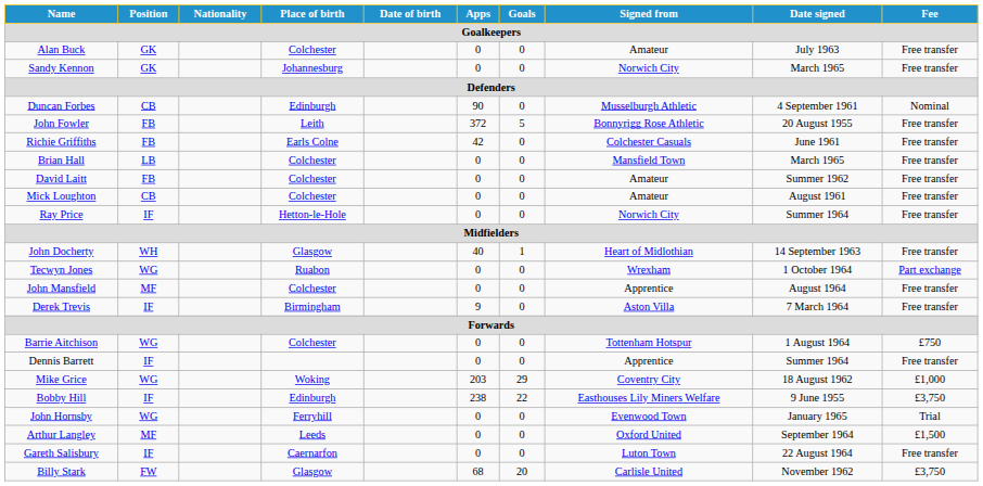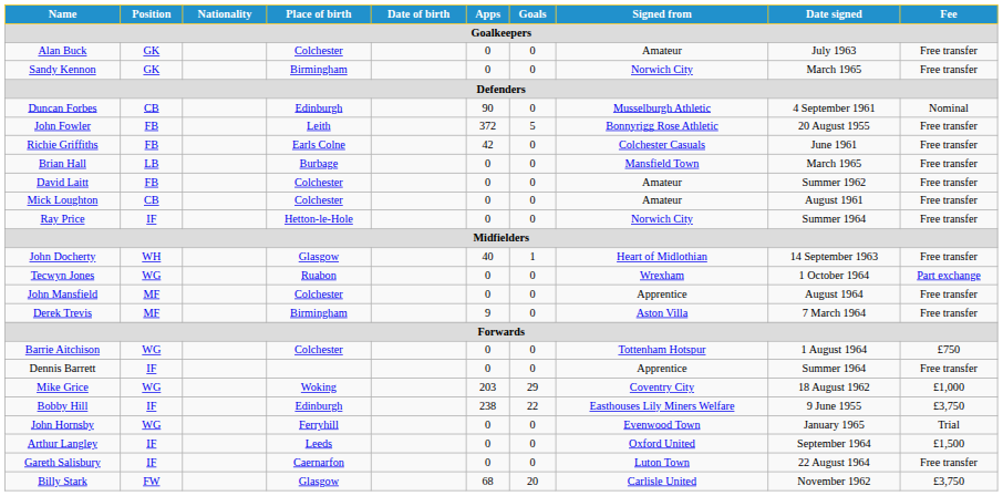 <table class="wikitable" style="text-align:center; font-size:90%; width:100%;">
 <tr>
 <th style="background:#2191CC; color:white; border:1px solid #F7C408; text-align:center;">Name</th>
 <th style="background:#2191CC; color:white; border:1px solid #F7C408; text-align:center;">Position</th>
 <th style="background:#2191CC; color:white; border:1px solid #F7C408; text-align:center;">Nationality</th>
 <th style="background:#2191CC; color:white; border:1px solid #F7C408; text-align:center;">Place of birth</th>
 <th style="background:#2191CC; color:white; border:1px solid #F7C408; text-align:center;">Date of birth</th>
 <th style="background:#2191CC; color:white; border:1px solid #F7C408; text-align:center;">Apps</th>
 <th style="background:#2191CC; color:white; border:1px solid #F7C408; text-align:center;">Goals</th>
 <th style="background:#2191CC; color:white; border:1px solid #F7C408; text-align:center;">Signed from</th>
 <th style="background:#2191CC; color:white; border:1px solid #F7C408; text-align:center;">Date signed</th>
 <th style="background:#2191CC; color:white; border:1px solid #F7C408; text-align:center;">Fee</th>
 </tr>
 <tr>
 <th colspan="12" style="background:#dcdcdc; text-align:center;">Goalkeepers</th>
 </tr>
 <tr>
 <td><a href='#'>Alan Buck</a></td>
 <td><a href='#'>GK</a></td>
 <td></td>
 <td><a href='#'>Colchester</a></td>
 <td></td>
 <td>0</td>
 <td>0</td>
 <td>Amateur</td>
 <td>July 1963</td>
 <td>Free transfer</td>
 </tr>
 <tr>
 <td><a href='#'>Sandy Kennon</a></td>
 <td><a href='#'>GK</a></td>
 <td></td>
-<td><a href='#'>Johannesburg</a></td>
+<td><a href='#'>Birmingham</a></td>
 <td></td>
 <td>0</td>
 <td>0</td>
 <td> <a href='#'>Norwich City</a></td>
 <td>March 1965</td>
 <td>Free transfer</td>
 </tr>
 <tr>
 <th colspan="12" style="background:#dcdcdc; text-align:center;">Defenders</th>
 </tr>
 <tr>
 <td><a href='#'>Duncan Forbes</a></td>
 <td><a href='#'>CB</a></td>
 <td></td>
 <td><a href='#'>Edinburgh</a></td>
 <td></td>
 <td>90</td>
 <td>0</td>
 <td> <a href='#'>Musselburgh Athletic</a></td>
 <td>4 September 1961</td>
 <td>Nominal</td>
 </tr>
 <tr>
 <td><a href='#'>John Fowler</a></td>
 <td><a href='#'>FB</a></td>
 <td></td>
 <td><a href='#'>Leith</a></td>
 <td></td>
 <td>372</td>
 <td>5</td>
 <td> <a href='#'>Bonnyrigg Rose Athletic</a></td>
 <td>20 August 1955</td>
 <td>Free transfer</td>
 </tr>
 <tr>
 <td><a href='#'>Richie Griffiths</a></td>
 <td><a href='#'>FB</a></td>
 <td></td>
 <td><a href='#'>Earls Colne</a></td>
 <td></td>
 <td>42</td>
 <td>0</td>
 <td> <a href='#'>Colchester Casuals</a></td>
 <td>June 1961</td>
 <td>Free transfer</td>
 </tr>
 <tr>
 <td><a href='#'>Brian Hall</a></td>
 <td><a href='#'>LB</a></td>
 <td></td>
-<td><a href='#'>Colchester</a></td>
+<td><a href='#'>Burbage</a></td>
 <td></td>
 <td>0</td>
 <td>0</td>
 <td> <a href='#'>Mansfield Town</a></td>
 <td>March 1965</td>
 <td>Free transfer</td>
 </tr>
 <tr>
 <td><a href='#'>David Laitt</a></td>
 <td><a href='#'>FB</a></td>
 <td></td>
 <td><a href='#'>Colchester</a></td>
 <td></td>
 <td>0</td>
 <td>0</td>
 <td>Amateur</td>
 <td>Summer 1962</td>
 <td>Free transfer</td>
 </tr>
 <tr>
 <td><a href='#'>Mick Loughton</a></td>
 <td><a href='#'>CB</a></td>
 <td></td>
 <td><a href='#'>Colchester</a></td>
 <td></td>
 <td>0</td>
 <td>0</td>
 <td>Amateur</td>
 <td>August 1961</td>
 <td>Free transfer</td>
 </tr>
 <tr>
 <td><a href='#'>Ray Price</a></td>
 <td><a href='#'>IF</a></td>
 <td></td>
 <td><a href='#'>Hetton-le-Hole</a></td>
 <td></td>
 <td>0</td>
 <td>0</td>
 <td> <a href='#'>Norwich City</a></td>
 <td>Summer 1964</td>
 <td>Free transfer</td>
 </tr>
 <tr>
 <th colspan="12" style="background:#dcdcdc; text-align:center;">Midfielders</th>
 </tr>
 <tr>
 <td><a href='#'>John Docherty</a></td>
 <td><a href='#'>WH</a></td>
 <td></td>
 <td><a href='#'>Glasgow</a></td>
 <td></td>
 <td>40</td>
 <td>1</td>
 <td> <a href='#'>Heart of Midlothian</a></td>
 <td>14 September 1963</td>
 <td>Free transfer</td>
 </tr>
 <tr>
 <td><a href='#'>Tecwyn Jones</a></td>
 <td><a href='#'>WG</a></td>
 <td></td>
 <td><a href='#'>Ruabon</a></td>
 <td></td>
 <td>0</td>
 <td>0</td>
 <td> <a href='#'>Wrexham</a></td>
 <td>1 October 1964</td>
 <td><a href='#'>Part exchange</a></td>
 </tr>
 <tr>
 <td><a href='#'>John Mansfield</a></td>
 <td><a href='#'>MF</a></td>
 <td></td>
 <td><a href='#'>Colchester</a></td>
 <td></td>
 <td>0</td>
 <td>0</td>
 <td>Apprentice</td>
 <td>August 1964</td>
 <td>Free transfer</td>
 </tr>
 <tr>
 <td><a href='#'>Derek Trevis</a></td>
-<td><a href='#'>IF</a></td>
+<td><a href='#'>MF</a></td>
 <td></td>
 <td><a href='#'>Birmingham</a></td>
 <td></td>
 <td>9</td>
 <td>0</td>
 <td> <a href='#'>Aston Villa</a></td>
 <td>7 March 1964</td>
 <td>Free transfer</td>
 </tr>
 <tr>
 <th colspan="12" style="background:#dcdcdc; text-align:center;">Forwards</th>
 </tr>
 <tr>
 <td><a href='#'>Barrie Aitchison</a></td>
 <td><a href='#'>WG</a></td>
 <td></td>
 <td><a href='#'>Colchester</a></td>
 <td></td>
 <td>0</td>
 <td>0</td>
 <td> <a href='#'>Tottenham Hotspur</a></td>
 <td>1 August 1964</td>
 <td>£750</td>
 </tr>
 <tr>
 <td>Dennis Barrett</td>
 <td><a href='#'>IF</a></td>
 <td></td>
 <td></td>
 <td></td>
 <td>0</td>
 <td>0</td>
 <td>Apprentice</td>
 <td>Summer 1964</td>
 <td>Free transfer</td>
 </tr>
 <tr>
 <td><a href='#'>Mike Grice</a></td>
 <td><a href='#'>WG</a></td>
 <td></td>
 <td><a href='#'>Woking</a></td>
 <td></td>
 <td>203</td>
 <td>29</td>
 <td> <a href='#'>Coventry City</a></td>
 <td>18 August 1962</td>
 <td>£1,000</td>
 </tr>
 <tr>
 <td><a href='#'>Bobby Hill</a></td>
 <td><a href='#'>IF</a></td>
 <td></td>
 <td><a href='#'>Edinburgh</a></td>
 <td></td>
 <td>238</td>
 <td>22</td>
 <td> <a href='#'>Easthouses Lily Miners Welfare</a></td>
 <td>9 June 1955</td>
 <td>£3,750</td>
 </tr>
 <tr>
 <td><a href='#'>John Hornsby</a></td>
 <td><a href='#'>WG</a></td>
 <td></td>
 <td><a href='#'>Ferryhill</a></td>
 <td></td>
 <td>0</td>
 <td>0</td>
 <td> <a href='#'>Evenwood Town</a></td>
 <td>January 1965</td>
 <td>Trial</td>
 </tr>
 <tr>
 <td><a href='#'>Arthur Langley</a></td>
-<td><a href='#'>MF</a></td>
+<td><a href='#'>IF</a></td>
 <td></td>
 <td><a href='#'>Leeds</a></td>
 <td></td>
 <td>0</td>
 <td>0</td>
 <td> <a href='#'>Oxford United</a></td>
 <td>September 1964</td>
 <td>£1,500</td>
 </tr>
 <tr>
 <td><a href='#'>Gareth Salisbury</a></td>
 <td><a href='#'>IF</a></td>
 <td></td>
 <td><a href='#'>Caernarfon</a></td>
 <td></td>
 <td>0</td>
 <td>0</td>
 <td> <a href='#'>Luton Town</a></td>
 <td>22 August 1964</td>
 <td>Free transfer</td>
 </tr>
 <tr>
 <td><a href='#'>Billy Stark</a></td>
 <td><a href='#'>FW</a></td>
 <td></td>
 <td><a href='#'>Glasgow</a></td>
 <td></td>
 <td>68</td>
 <td>20</td>
 <td> <a href='#'>Carlisle United</a></td>
 <td>November 1962</td>
 <td>£3,750</td>
 </tr>
 </table>
